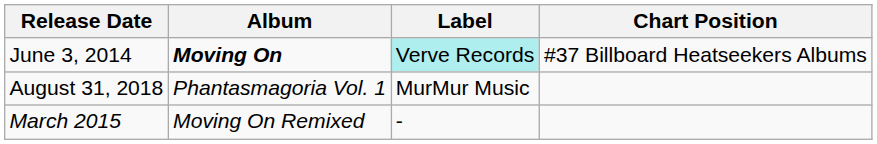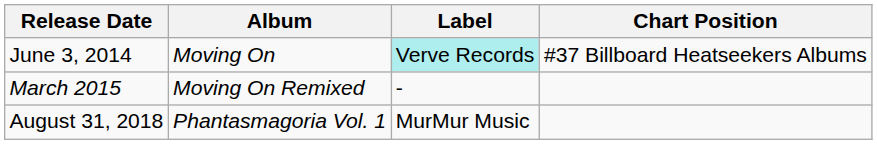 <table class="wikitable">
 <tr>
 <th>Release Date</th>
 <th>Album</th>
 <th>Label</th>
 <th>Chart Position</th>
 </tr>
 <tr>
 <td>June 3, 2014</td>
-<td><strong><em>Moving On</em></strong></td>
+<td><em>Moving On</em></td>
 <td style="background: paleturquoise;">Verve Records</td>
 <td>#37 Billboard Heatseekers Albums</td>
+</tr>
+<tr>
+<td><em>March 2015</em></td>
+<td><em>Moving On Remixed</em></td>
+<td>-</td>
+<td></td>
 </tr>
 <tr>
 <td>August 31, 2018</td>
 <td><em>Phantasmagoria Vol. 1</em></td>
 <td>MurMur Music</td>
 <td></td>
 </tr>
-<tr>
-<td><em>March 2015</em></td>
-<td><em>Moving On Remixed</em></td>
-<td>-</td>
-<td></td>
-</tr>
 </table>
